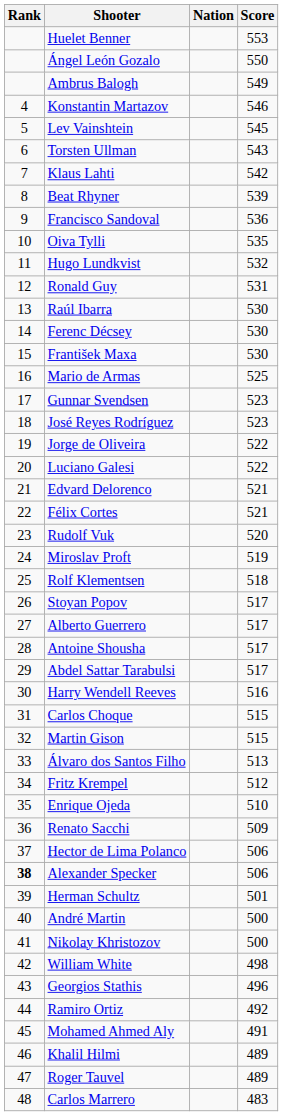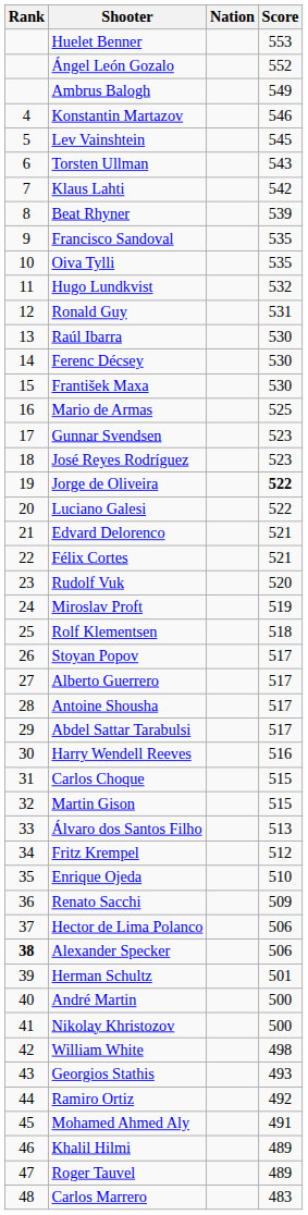 <table class="wikitable sortable" style="text-align:center">
 <tr>
 <th>Rank</th>
 <th>Shooter</th>
 <th>Nation</th>
 <th>Score</th>
 </tr>
 <tr>
 <td></td>
 <td align=left><a href='#'>Huelet Benner</a></td>
 <td align=left></td>
 <td>553</td>
 </tr>
 <tr>
 <td></td>
 <td align=left><a href='#'>Ángel León Gozalo</a></td>
 <td align=left></td>
-<td>550</td>
+<td>552</td>
 </tr>
 <tr>
 <td></td>
 <td align=left><a href='#'>Ambrus Balogh</a></td>
 <td align=left></td>
 <td>549</td>
 </tr>
 <tr>
 <td>4</td>
 <td align=left><a href='#'>Konstantin Martazov</a></td>
 <td align=left></td>
 <td>546</td>
 </tr>
 <tr>
 <td>5</td>
 <td align=left><a href='#'>Lev Vainshtein</a></td>
 <td align=left></td>
 <td>545</td>
 </tr>
 <tr>
 <td>6</td>
 <td align=left><a href='#'>Torsten Ullman</a></td>
 <td align=left></td>
 <td>543</td>
 </tr>
 <tr>
 <td>7</td>
 <td align=left><a href='#'>Klaus Lahti</a></td>
 <td align=left></td>
 <td>542</td>
 </tr>
 <tr>
 <td>8</td>
 <td align=left><a href='#'>Beat Rhyner</a></td>
 <td align=left></td>
 <td>539</td>
 </tr>
 <tr>
 <td>9</td>
 <td align=left><a href='#'>Francisco Sandoval</a></td>
 <td align=left></td>
-<td>536</td>
+<td>535</td>
 </tr>
 <tr>
 <td>10</td>
 <td align=left><a href='#'>Oiva Tylli</a></td>
 <td align=left></td>
 <td>535</td>
 </tr>
 <tr>
 <td>11</td>
 <td align=left><a href='#'>Hugo Lundkvist</a></td>
 <td align=left></td>
 <td>532</td>
 </tr>
 <tr>
 <td>12</td>
 <td align=left><a href='#'>Ronald Guy</a></td>
 <td align=left></td>
 <td>531</td>
 </tr>
 <tr>
 <td>13</td>
 <td align=left><a href='#'>Raúl Ibarra</a></td>
 <td align=left></td>
 <td>530</td>
 </tr>
 <tr>
 <td>14</td>
 <td align=left><a href='#'>Ferenc Décsey</a></td>
 <td align=left></td>
 <td>530</td>
 </tr>
 <tr>
 <td>15</td>
 <td align=left><a href='#'>František Maxa</a></td>
 <td align=left></td>
 <td>530</td>
 </tr>
 <tr>
 <td>16</td>
 <td align=left><a href='#'>Mario de Armas</a></td>
 <td align=left></td>
 <td>525</td>
 </tr>
 <tr>
 <td>17</td>
 <td align=left><a href='#'>Gunnar Svendsen</a></td>
 <td align=left></td>
 <td>523</td>
 </tr>
 <tr>
 <td>18</td>
 <td align=left><a href='#'>José Reyes Rodríguez</a></td>
 <td align=left></td>
 <td>523</td>
 </tr>
 <tr>
 <td>19</td>
 <td align=left><a href='#'>Jorge de Oliveira</a></td>
 <td align=left></td>
-<td>522</td>
+<td><strong>522</strong></td>
 </tr>
 <tr>
 <td>20</td>
 <td align=left><a href='#'>Luciano Galesi</a></td>
 <td align=left></td>
 <td>522</td>
 </tr>
 <tr>
 <td>21</td>
 <td align=left><a href='#'>Edvard Delorenco</a></td>
 <td align=left></td>
 <td>521</td>
 </tr>
 <tr>
 <td>22</td>
 <td align=left><a href='#'>Félix Cortes</a></td>
 <td align=left></td>
 <td>521</td>
 </tr>
 <tr>
 <td>23</td>
 <td align=left><a href='#'>Rudolf Vuk</a></td>
 <td align=left></td>
 <td>520</td>
 </tr>
 <tr>
 <td>24</td>
 <td align=left><a href='#'>Miroslav Proft</a></td>
 <td align=left></td>
 <td>519</td>
 </tr>
 <tr>
 <td>25</td>
 <td align=left><a href='#'>Rolf Klementsen</a></td>
 <td align=left></td>
 <td>518</td>
 </tr>
 <tr>
 <td>26</td>
 <td align=left><a href='#'>Stoyan Popov</a></td>
 <td align=left></td>
 <td>517</td>
 </tr>
 <tr>
 <td>27</td>
 <td align=left><a href='#'>Alberto Guerrero</a></td>
 <td align=left></td>
 <td>517</td>
 </tr>
 <tr>
 <td>28</td>
 <td align=left><a href='#'>Antoine Shousha</a></td>
 <td align=left></td>
 <td>517</td>
 </tr>
 <tr>
 <td>29</td>
 <td align=left><a href='#'>Abdel Sattar Tarabulsi</a></td>
 <td align=left></td>
 <td>517</td>
 </tr>
 <tr>
 <td>30</td>
 <td align=left><a href='#'>Harry Wendell Reeves</a></td>
 <td align=left></td>
 <td>516</td>
 </tr>
 <tr>
 <td>31</td>
 <td align=left><a href='#'>Carlos Choque</a></td>
 <td align=left></td>
 <td>515</td>
 </tr>
 <tr>
 <td>32</td>
 <td align=left><a href='#'>Martin Gison</a></td>
 <td align=left></td>
 <td>515</td>
 </tr>
 <tr>
 <td>33</td>
 <td align=left><a href='#'>Álvaro dos Santos Filho</a></td>
 <td align=left></td>
 <td>513</td>
 </tr>
 <tr>
 <td>34</td>
 <td align=left><a href='#'>Fritz Krempel</a></td>
 <td align=left></td>
 <td>512</td>
 </tr>
 <tr>
 <td>35</td>
 <td align=left><a href='#'>Enrique Ojeda</a></td>
 <td align=left></td>
 <td>510</td>
 </tr>
 <tr>
 <td>36</td>
 <td align=left><a href='#'>Renato Sacchi</a></td>
 <td align=left></td>
 <td>509</td>
 </tr>
 <tr>
 <td>37</td>
 <td align=left><a href='#'>Hector de Lima Polanco</a></td>
 <td align=left></td>
 <td>506</td>
 </tr>
 <tr>
 <td><strong>38</strong></td>
 <td align=left><a href='#'>Alexander Specker</a></td>
 <td align=left></td>
 <td>506</td>
 </tr>
 <tr>
 <td>39</td>
 <td align=left><a href='#'>Herman Schultz</a></td>
 <td align=left></td>
 <td>501</td>
 </tr>
 <tr>
 <td>40</td>
 <td align=left><a href='#'>André Martin</a></td>
 <td align=left></td>
 <td>500</td>
 </tr>
 <tr>
 <td>41</td>
 <td align=left><a href='#'>Nikolay Khristozov</a></td>
 <td align=left></td>
 <td>500</td>
 </tr>
 <tr>
 <td>42</td>
 <td align=left><a href='#'>William White</a></td>
 <td align=left></td>
 <td>498</td>
 </tr>
 <tr>
 <td>43</td>
 <td align=left><a href='#'>Georgios Stathis</a></td>
 <td align=left></td>
-<td>496</td>
+<td>493</td>
 </tr>
 <tr>
 <td>44</td>
 <td align=left><a href='#'>Ramiro Ortiz</a></td>
 <td align=left></td>
 <td>492</td>
 </tr>
 <tr>
 <td>45</td>
 <td align=left><a href='#'>Mohamed Ahmed Aly</a></td>
 <td align=left></td>
 <td>491</td>
 </tr>
 <tr>
 <td>46</td>
 <td align=left><a href='#'>Khalil Hilmi</a></td>
 <td align=left></td>
 <td>489</td>
 </tr>
 <tr>
 <td>47</td>
 <td align=left><a href='#'>Roger Tauvel</a></td>
 <td align=left></td>
 <td>489</td>
 </tr>
 <tr>
 <td>48</td>
 <td align=left><a href='#'>Carlos Marrero</a></td>
 <td align=left></td>
 <td>483</td>
 </tr>
 </table>
